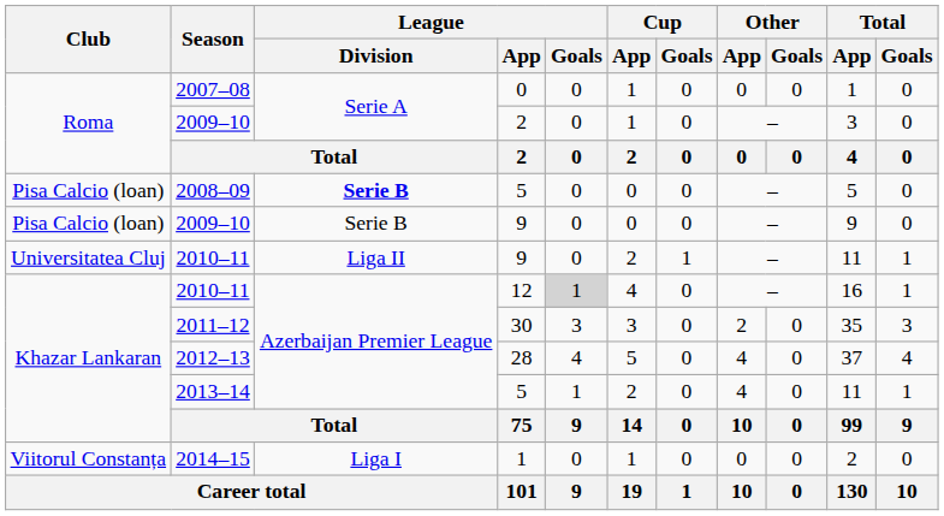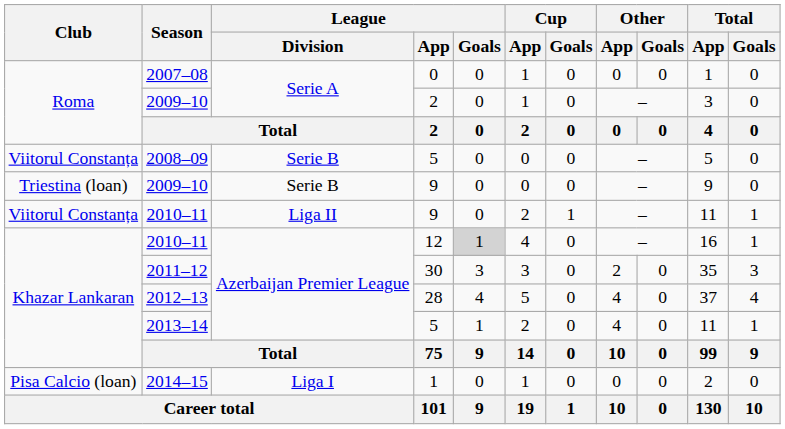 <table class="wikitable" style="text-align: center">
 <tr>
 <th rowspan="2">Club</th>
 <th rowspan="2">Season</th>
 <th colspan="3">League</th>
 <th colspan="2">Cup</th>
 <th colspan="2">Other</th>
 <th colspan="3">Total</th>
 </tr>
 <tr>
 <th>Division</th>
 <th>App</th>
 <th>Goals</th>
 <th>App</th>
 <th>Goals</th>
 <th>App</th>
 <th>Goals</th>
 <th>App</th>
 <th>Goals</th>
 </tr>
 <tr>
 <td rowspan="3"><a href='#'>Roma</a></td>
 <td><a href='#'>2007–08</a></td>
 <td rowspan="2"><a href='#'>Serie A</a></td>
 <td>0</td>
 <td>0</td>
 <td>1</td>
 <td>0</td>
 <td>0</td>
 <td>0</td>
 <td>1</td>
 <td>0</td>
 </tr>
 <tr>
 <td><a href='#'>2009–10</a></td>
 <td>2</td>
 <td>0</td>
 <td>1</td>
 <td>0</td>
 <td colspan="2">–</td>
 <td>3</td>
 <td>0</td>
 </tr>
 <tr>
 <th colspan="2">Total</th>
 <th>2</th>
 <th>0</th>
 <th>2</th>
 <th>0</th>
 <th>0</th>
 <th>0</th>
 <th>4</th>
 <th>0</th>
 </tr>
 <tr>
-<td><a href='#'>Pisa Calcio</a> (loan)</td>
+<td><a href='#'>Viitorul Constanța</a></td>
 <td><a href='#'>2008–09</a></td>
-<td><strong><a href='#'>Serie B</a></strong></td>
+<td><a href='#'>Serie B</a></td>
 <td>5</td>
 <td>0</td>
 <td>0</td>
 <td>0</td>
 <td colspan="2">–</td>
 <td>5</td>
 <td>0</td>
 </tr>
 <tr>
-<td><a href='#'>Pisa Calcio</a> (loan)</td>
+<td><a href='#'>Triestina</a> (loan)</td>
 <td><a href='#'>2009–10</a></td>
 <td>Serie B</td>
 <td>9</td>
 <td>0</td>
 <td>0</td>
 <td>0</td>
 <td colspan="2">–</td>
 <td>9</td>
 <td>0</td>
 </tr>
 <tr>
-<td><a href='#'>Universitatea Cluj</a></td>
+<td><a href='#'>Viitorul Constanța</a></td>
 <td><a href='#'>2010–11</a></td>
 <td><a href='#'>Liga II</a></td>
 <td>9</td>
 <td>0</td>
 <td>2</td>
 <td>1</td>
 <td colspan="2">–</td>
 <td>11</td>
 <td>1</td>
 </tr>
 <tr>
 <td rowspan="5"><a href='#'>Khazar Lankaran</a></td>
 <td><a href='#'>2010–11</a></td>
 <td rowspan="4"><a href='#'>Azerbaijan Premier League</a></td>
 <td>12</td>
 <td style="background: lightgrey;">1</td>
 <td>4</td>
 <td>0</td>
 <td colspan="2">–</td>
 <td>16</td>
 <td>1</td>
 </tr>
 <tr>
 <td><a href='#'>2011–12</a></td>
 <td>30</td>
 <td>3</td>
 <td>3</td>
 <td>0</td>
 <td>2</td>
 <td>0</td>
 <td>35</td>
 <td>3</td>
 </tr>
 <tr>
 <td><a href='#'>2012–13</a></td>
 <td>28</td>
 <td>4</td>
 <td>5</td>
 <td>0</td>
 <td>4</td>
 <td>0</td>
 <td>37</td>
 <td>4</td>
 </tr>
 <tr>
 <td><a href='#'>2013–14</a></td>
 <td>5</td>
 <td>1</td>
 <td>2</td>
 <td>0</td>
 <td>4</td>
 <td>0</td>
 <td>11</td>
 <td>1</td>
 </tr>
 <tr>
 <th colspan="2">Total</th>
 <th>75</th>
 <th>9</th>
 <th>14</th>
 <th>0</th>
 <th>10</th>
 <th>0</th>
 <th>99</th>
 <th>9</th>
 </tr>
 <tr>
-<td><a href='#'>Viitorul Constanța</a></td>
+<td><a href='#'>Pisa Calcio</a> (loan)</td>
 <td><a href='#'>2014–15</a></td>
 <td><a href='#'>Liga I</a></td>
 <td>1</td>
 <td>0</td>
 <td>1</td>
 <td>0</td>
 <td>0</td>
 <td>0</td>
 <td>2</td>
 <td>0</td>
 </tr>
 <tr>
 <th colspan="3">Career total</th>
 <th>101</th>
 <th>9</th>
 <th>19</th>
 <th>1</th>
 <th>10</th>
 <th>0</th>
 <th>130</th>
 <th>10</th>
 </tr>
 </table>
